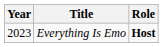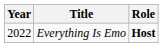 <table class="wikitable">
 <tr>
 <th>Year</th>
 <th>Title</th>
 <th>Role</th>
 </tr>
 <tr>
-<td>2023</td>
+<td>2022</td>
 <td><em>Everything Is Emo</em></td>
 <td><strong>Host</strong></td>
 </tr>
 </table>
